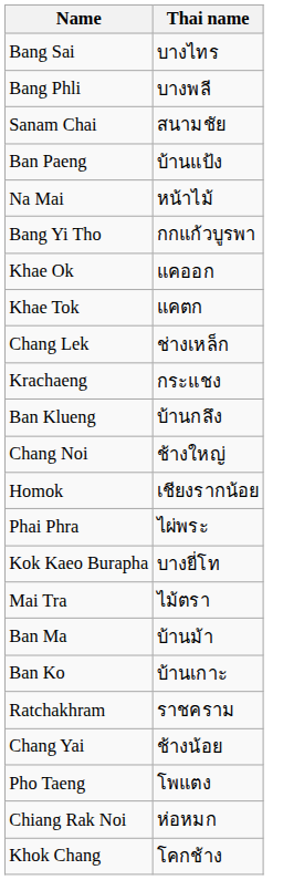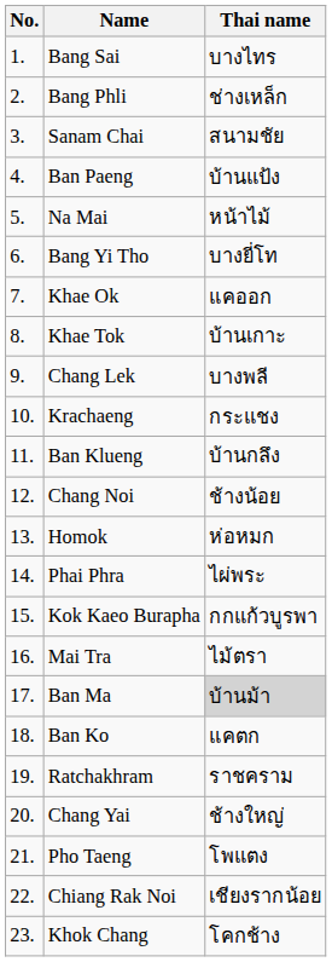 <table class="wikitable sortable">
 <tr>
+<th>No.</th>
 <th>Name</th>
 <th>Thai name</th>
 </tr>
 <tr>
+<td>1.</td>
 <td>Bang Sai</td>
 <td>บางไทร</td>
 </tr>
 <tr>
+<td>2.</td>
 <td>Bang Phli</td>
-<td>บางพลี</td>
+<td>ช่างเหล็ก</td>
 </tr>
 <tr>
+<td>3.</td>
 <td>Sanam Chai</td>
 <td>สนามชัย</td>
 </tr>
 <tr>
+<td>4.</td>
 <td>Ban Paeng</td>
 <td>บ้านแป้ง</td>
 </tr>
 <tr>
+<td>5.</td>
 <td>Na Mai</td>
 <td>หน้าไม้</td>
 </tr>
 <tr>
+<td>6.</td>
 <td>Bang Yi Tho</td>
-<td>กกแก้วบูรพา</td>
+<td>บางยี่โท</td>
 </tr>
 <tr>
+<td>7.</td>
 <td>Khae Ok</td>
 <td>แคออก</td>
 </tr>
 <tr>
+<td>8.</td>
 <td>Khae Tok</td>
-<td>แคตก</td>
+<td>บ้านเกาะ</td>
 </tr>
 <tr>
+<td>9.</td>
 <td>Chang Lek</td>
-<td>ช่างเหล็ก</td>
+<td>บางพลี</td>
 </tr>
 <tr>
+<td>10.</td>
 <td>Krachaeng</td>
 <td>กระแชง</td>
 </tr>
 <tr>
+<td>11.</td>
 <td>Ban Klueng</td>
 <td>บ้านกลึง</td>
 </tr>
 <tr>
+<td>12.</td>
 <td>Chang Noi</td>
-<td>ช้างใหญ่</td>
+<td>ช้างน้อย</td>
 </tr>
 <tr>
+<td>13.</td>
 <td>Homok</td>
-<td>เชียงรากน้อย</td>
+<td>ห่อหมก</td>
 </tr>
 <tr>
+<td>14.</td>
 <td>Phai Phra</td>
 <td>ไผ่พระ</td>
 </tr>
 <tr>
+<td>15.</td>
 <td>Kok Kaeo Burapha</td>
-<td>บางยี่โท</td>
+<td>กกแก้วบูรพา</td>
 </tr>
 <tr>
+<td>16.</td>
 <td>Mai Tra</td>
 <td>ไม้ตรา</td>
 </tr>
 <tr>
+<td>17.</td>
 <td>Ban Ma</td>
-<td>บ้านม้า</td>
+<td style="background: lightgrey;">บ้านม้า</td>
 </tr>
 <tr>
+<td>18.</td>
 <td>Ban Ko</td>
-<td>บ้านเกาะ</td>
+<td>แคตก</td>
 </tr>
 <tr>
+<td>19.</td>
 <td>Ratchakhram</td>
 <td>ราชคราม</td>
 </tr>
 <tr>
+<td>20.</td>
 <td>Chang Yai</td>
-<td>ช้างน้อย</td>
+<td>ช้างใหญ่</td>
 </tr>
 <tr>
+<td>21.</td>
 <td>Pho Taeng</td>
 <td>โพแตง</td>
 </tr>
 <tr>
+<td>22.</td>
 <td>Chiang Rak Noi</td>
-<td>ห่อหมก</td>
+<td>เชียงรากน้อย</td>
 </tr>
 <tr>
+<td>23.</td>
 <td>Khok Chang</td>
 <td>โคกช้าง</td>
 </tr>
 </table>
